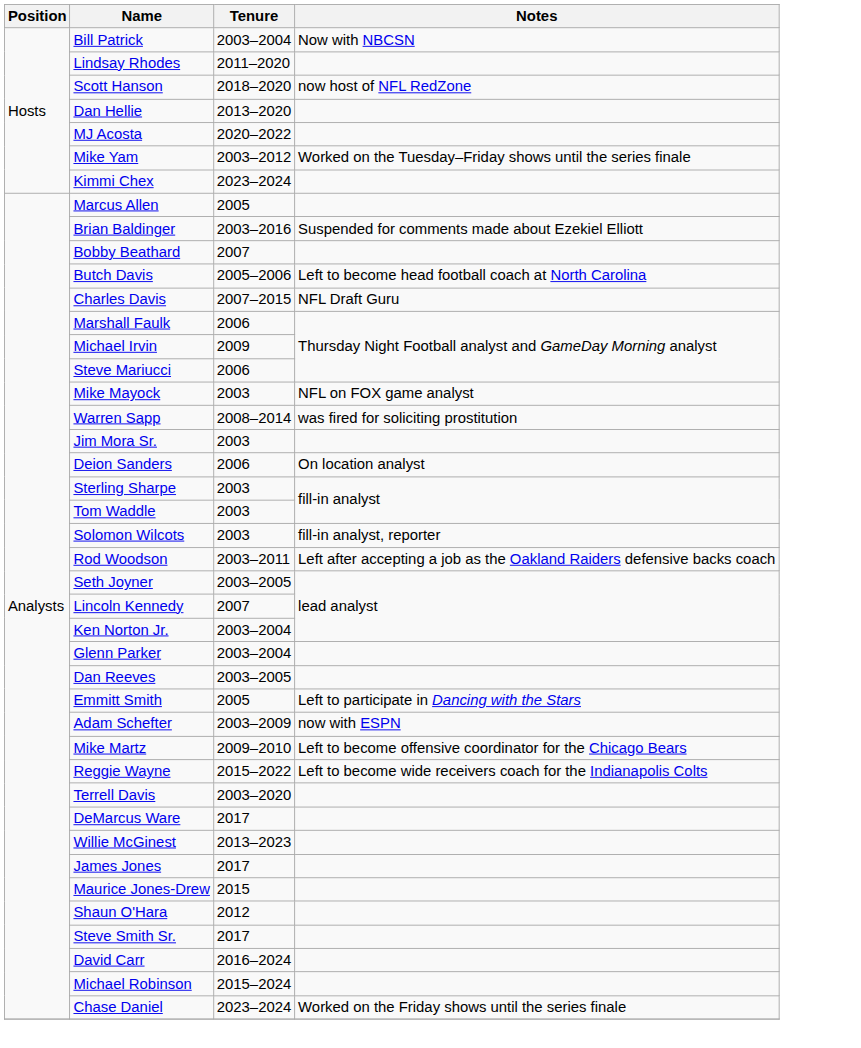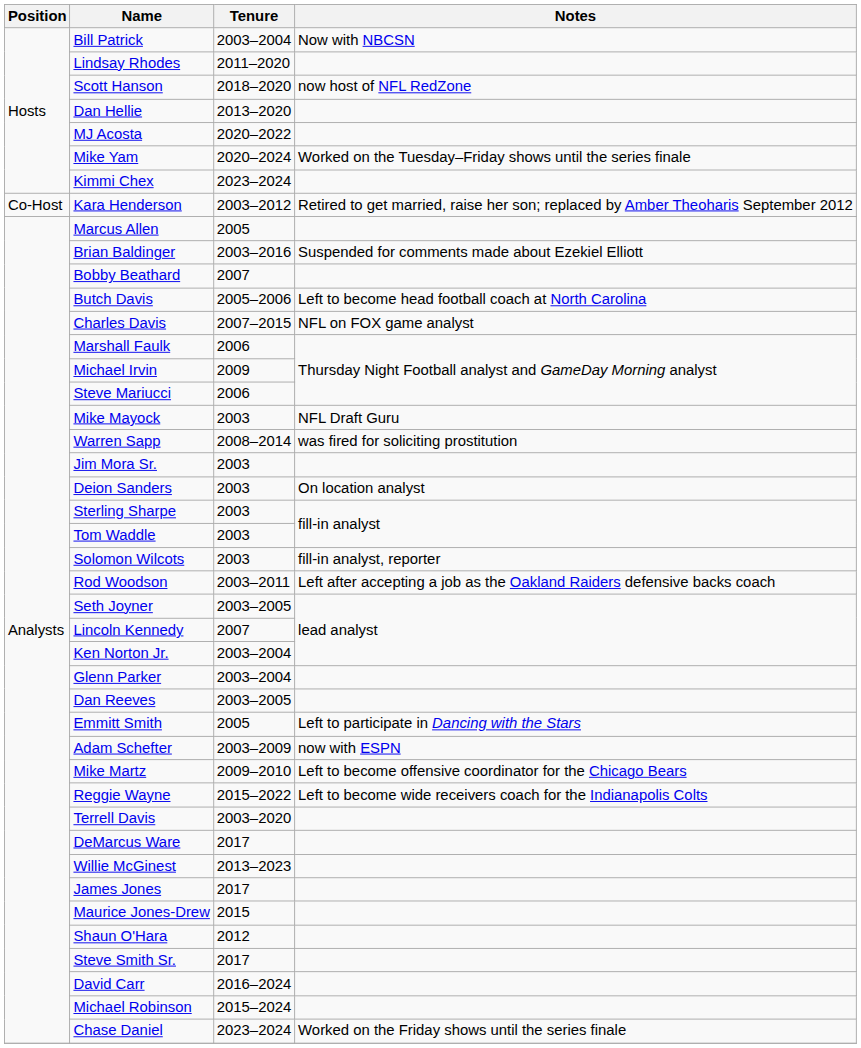 <table class="wikitable">
 <tr>
 <th>Position</th>
 <th>Name</th>
 <th>Tenure</th>
 <th>Notes</th>
 </tr>
 <tr>
 <td rowspan=7>Hosts</td>
 <td><a href='#'>Bill Patrick</a></td>
 <td>2003–2004</td>
 <td>Now with <a href='#'>NBCSN</a></td>
 </tr>
 <tr>
 <td><a href='#'>Lindsay Rhodes</a></td>
 <td>2011–2020</td>
 <td></td>
 </tr>
 <tr>
 <td><a href='#'>Scott Hanson</a></td>
 <td>2018–2020</td>
 <td>now host of <a href='#'>NFL RedZone</a></td>
 </tr>
 <tr>
 <td><a href='#'>Dan Hellie</a></td>
 <td>2013–2020</td>
 <td></td>
 </tr>
 <tr>
 <td><a href='#'>MJ Acosta</a></td>
 <td>2020–2022</td>
 <td></td>
 </tr>
 <tr>
 <td><a href='#'>Mike Yam</a></td>
-<td>2003–2012</td>
+<td>2020–2024</td>
 <td>Worked on the Tuesday–Friday shows until the series finale</td>
 </tr>
 <tr>
 <td><a href='#'>Kimmi Chex</a></td>
 <td>2023–2024</td>
 <td></td>
+</tr>
+<tr>
+<td rowspan=1>Co-Host</td>
+<td><a href='#'>Kara Henderson</a></td>
+<td>2003–2012</td>
+<td>Retired to get married, raise her son; replaced by <a href='#'>Amber Theoharis</a> September 2012</td>
 </tr>
 <tr>
 <td rowspan="35">Analysts</td>
 <td><a href='#'>Marcus Allen</a></td>
 <td>2005</td>
 <td></td>
 </tr>
 <tr>
 <td><a href='#'>Brian Baldinger</a></td>
 <td>2003–2016</td>
 <td>Suspended for comments made about Ezekiel Elliott</td>
 </tr>
 <tr>
 <td><a href='#'>Bobby Beathard</a></td>
 <td>2007</td>
 <td></td>
 </tr>
 <tr>
 <td><a href='#'>Butch Davis</a></td>
 <td>2005–2006</td>
 <td>Left to become head football coach at <a href='#'>North Carolina</a></td>
 </tr>
 <tr>
 <td><a href='#'>Charles Davis</a></td>
 <td>2007–2015</td>
-<td>NFL Draft Guru</td>
+<td>NFL on FOX game analyst</td>
 </tr>
 <tr>
 <td><a href='#'>Marshall Faulk</a></td>
 <td>2006</td>
 <td rowspan="3">Thursday Night Football analyst and <em>GameDay Morning</em> analyst</td>
 </tr>
 <tr>
 <td><a href='#'>Michael Irvin</a></td>
 <td>2009</td>
 </tr>
 <tr>
 <td><a href='#'>Steve Mariucci</a></td>
 <td>2006</td>
 </tr>
 <tr>
 <td><a href='#'>Mike Mayock</a></td>
 <td>2003</td>
-<td>NFL on FOX game analyst</td>
+<td>NFL Draft Guru</td>
 </tr>
 <tr>
 <td><a href='#'>Warren Sapp</a></td>
 <td>2008–2014</td>
 <td>was fired for soliciting prostitution</td>
 </tr>
 <tr>
 <td><a href='#'>Jim Mora Sr.</a></td>
 <td>2003</td>
 <td></td>
 </tr>
 <tr>
 <td><a href='#'>Deion Sanders</a></td>
-<td>2006</td>
+<td>2003</td>
 <td>On location analyst</td>
 </tr>
 <tr>
 <td><a href='#'>Sterling Sharpe</a></td>
 <td>2003</td>
 <td rowspan="2">fill-in analyst</td>
 </tr>
 <tr>
 <td><a href='#'>Tom Waddle</a></td>
 <td>2003</td>
 </tr>
 <tr>
 <td><a href='#'>Solomon Wilcots</a></td>
 <td>2003</td>
 <td>fill-in analyst, reporter</td>
 </tr>
 <tr>
 <td><a href='#'>Rod Woodson</a></td>
 <td>2003–2011</td>
 <td>Left after accepting a job as the <a href='#'>Oakland Raiders</a> defensive backs coach</td>
 </tr>
 <tr>
 <td><a href='#'>Seth Joyner</a></td>
 <td>2003–2005</td>
 <td rowspan="3">lead analyst</td>
 </tr>
 <tr>
 <td><a href='#'>Lincoln Kennedy</a></td>
 <td>2007</td>
 </tr>
 <tr>
 <td><a href='#'>Ken Norton Jr.</a></td>
 <td>2003–2004</td>
 </tr>
 <tr>
 <td><a href='#'>Glenn Parker</a></td>
 <td>2003–2004</td>
 <td></td>
 </tr>
 <tr>
 <td><a href='#'>Dan Reeves</a></td>
 <td>2003–2005</td>
 <td></td>
 </tr>
 <tr>
 <td><a href='#'>Emmitt Smith</a></td>
 <td>2005</td>
 <td>Left to participate in <em><a href='#'>Dancing with the Stars</a></em></td>
 </tr>
 <tr>
 <td><a href='#'>Adam Schefter</a></td>
 <td>2003–2009</td>
 <td>now with <a href='#'>ESPN</a></td>
 </tr>
 <tr>
 <td><a href='#'>Mike Martz</a></td>
 <td>2009–2010</td>
 <td>Left to become offensive coordinator for the <a href='#'>Chicago Bears</a></td>
 </tr>
 <tr>
 <td><a href='#'>Reggie Wayne</a></td>
 <td>2015–2022</td>
 <td>Left to become wide receivers coach for the <a href='#'>Indianapolis Colts</a></td>
 </tr>
 <tr>
 <td><a href='#'>Terrell Davis</a></td>
 <td>2003–2020</td>
 <td></td>
 </tr>
 <tr>
 <td><a href='#'>DeMarcus Ware</a></td>
 <td>2017</td>
 <td></td>
 </tr>
 <tr>
 <td><a href='#'>Willie McGinest</a></td>
 <td>2013–2023</td>
 <td></td>
 </tr>
 <tr>
 <td><a href='#'>James Jones</a></td>
 <td>2017</td>
 <td></td>
 </tr>
 <tr>
 <td><a href='#'>Maurice Jones-Drew</a></td>
 <td>2015</td>
 <td></td>
 </tr>
 <tr>
 <td><a href='#'>Shaun O'Hara</a></td>
 <td>2012</td>
 <td></td>
 </tr>
 <tr>
 <td><a href='#'>Steve Smith Sr.</a></td>
 <td>2017</td>
 <td></td>
 </tr>
 <tr>
 <td><a href='#'>David Carr</a></td>
 <td>2016–2024</td>
 <td></td>
 </tr>
 <tr>
 <td><a href='#'>Michael Robinson</a></td>
 <td>2015–2024</td>
 <td></td>
 </tr>
 <tr>
 <td><a href='#'>Chase Daniel</a></td>
 <td>2023–2024</td>
 <td>Worked on the  Friday shows until the series finale</td>
 </tr>
 <tr>
 </tr>
 </table>
